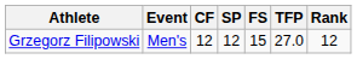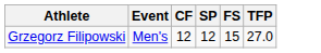 <table class="wikitable" border="1" style="font-size:90%">
 <tr>
 <th>Athlete</th>
 <th>Event</th>
 <th>CF</th>
 <th>SP</th>
 <th>FS</th>
 <th>TFP</th>
-<th>Rank</th>
 </tr>
 <tr align=center>
 <td align=left><a href='#'>Grzegorz Filipowski</a></td>
 <td><a href='#'>Men's</a></td>
 <td>12</td>
 <td>12</td>
 <td>15</td>
 <td>27.0</td>
-<td>12</td>
 </tr>
 </table>
